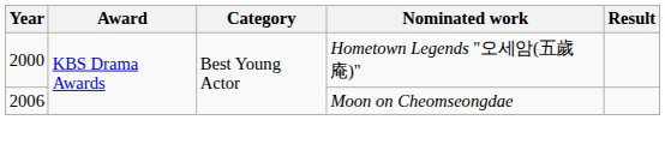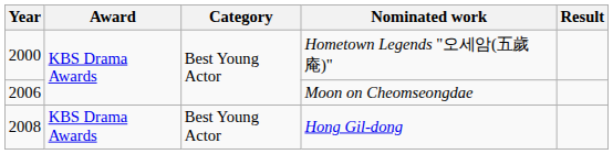 <table class="wikitable" style="width:600px">
 <tr>
 <th width=10>Year</th>
 <th>Award</th>
 <th>Category</th>
 <th>Nominated work</th>
 <th>Result</th>
 </tr>
 <tr>
 <td>2000</td>
 <td rowspan=2><a href='#'>KBS Drama Awards</a></td>
 <td rowspan=2>Best Young Actor</td>
 <td><em>Hometown Legends</em> "오세암(五歲庵)"</td>
 <td></td>
 </tr>
 <tr>
 <td>2006</td>
 <td><em>Moon on Cheomseongdae</em></td>
 <td></td>
 </tr>
+<tr>
+<td>2008</td>
+<td><a href='#'>KBS Drama Awards</a></td>
+<td>Best Young Actor</td>
+<td><em><a href='#'>Hong Gil-dong</a></em></td>
+<td></td>
+</tr>
 </table>
